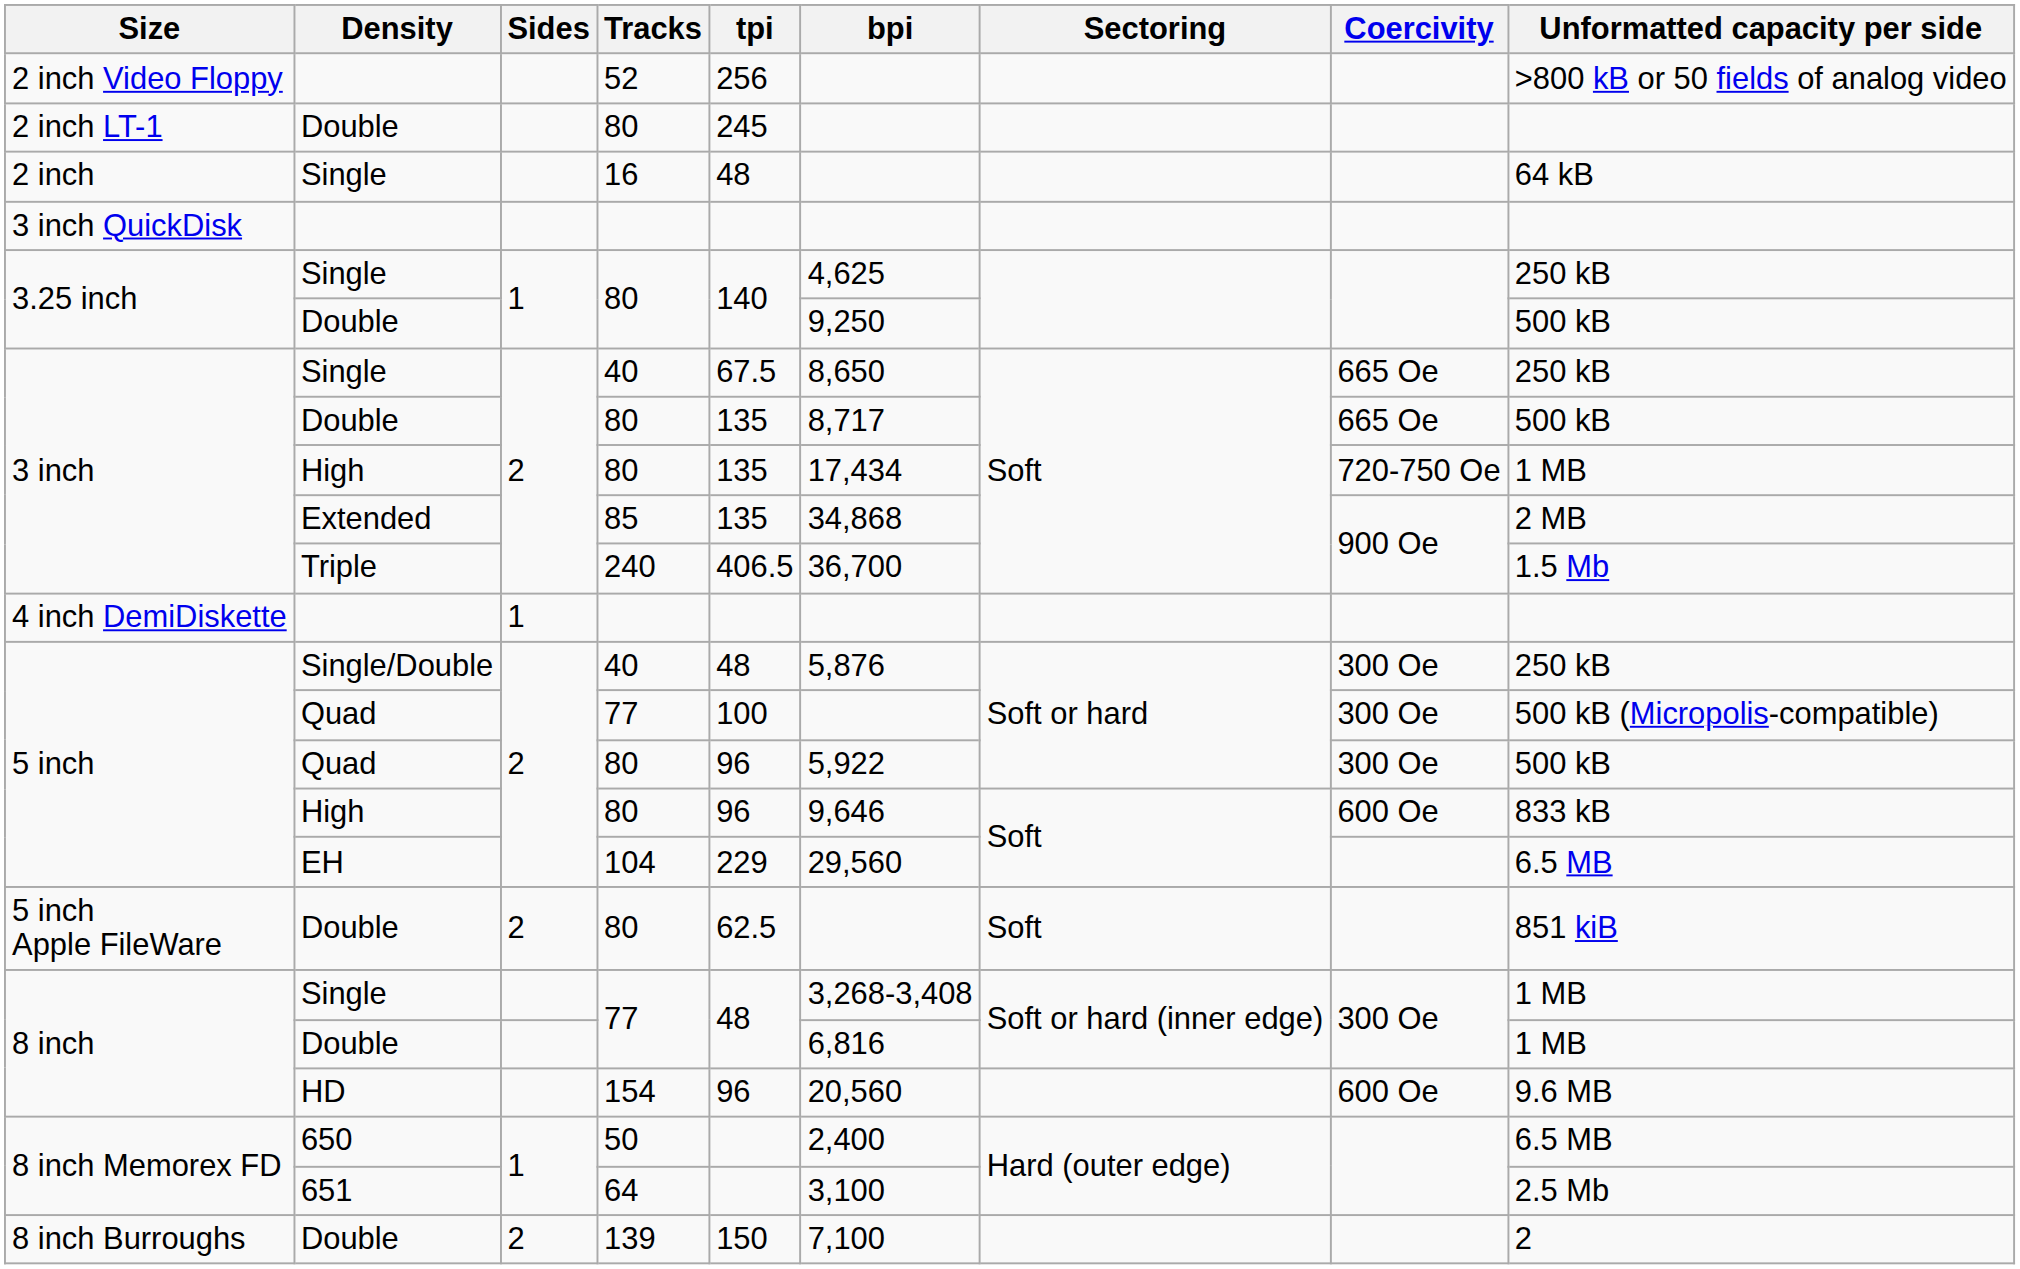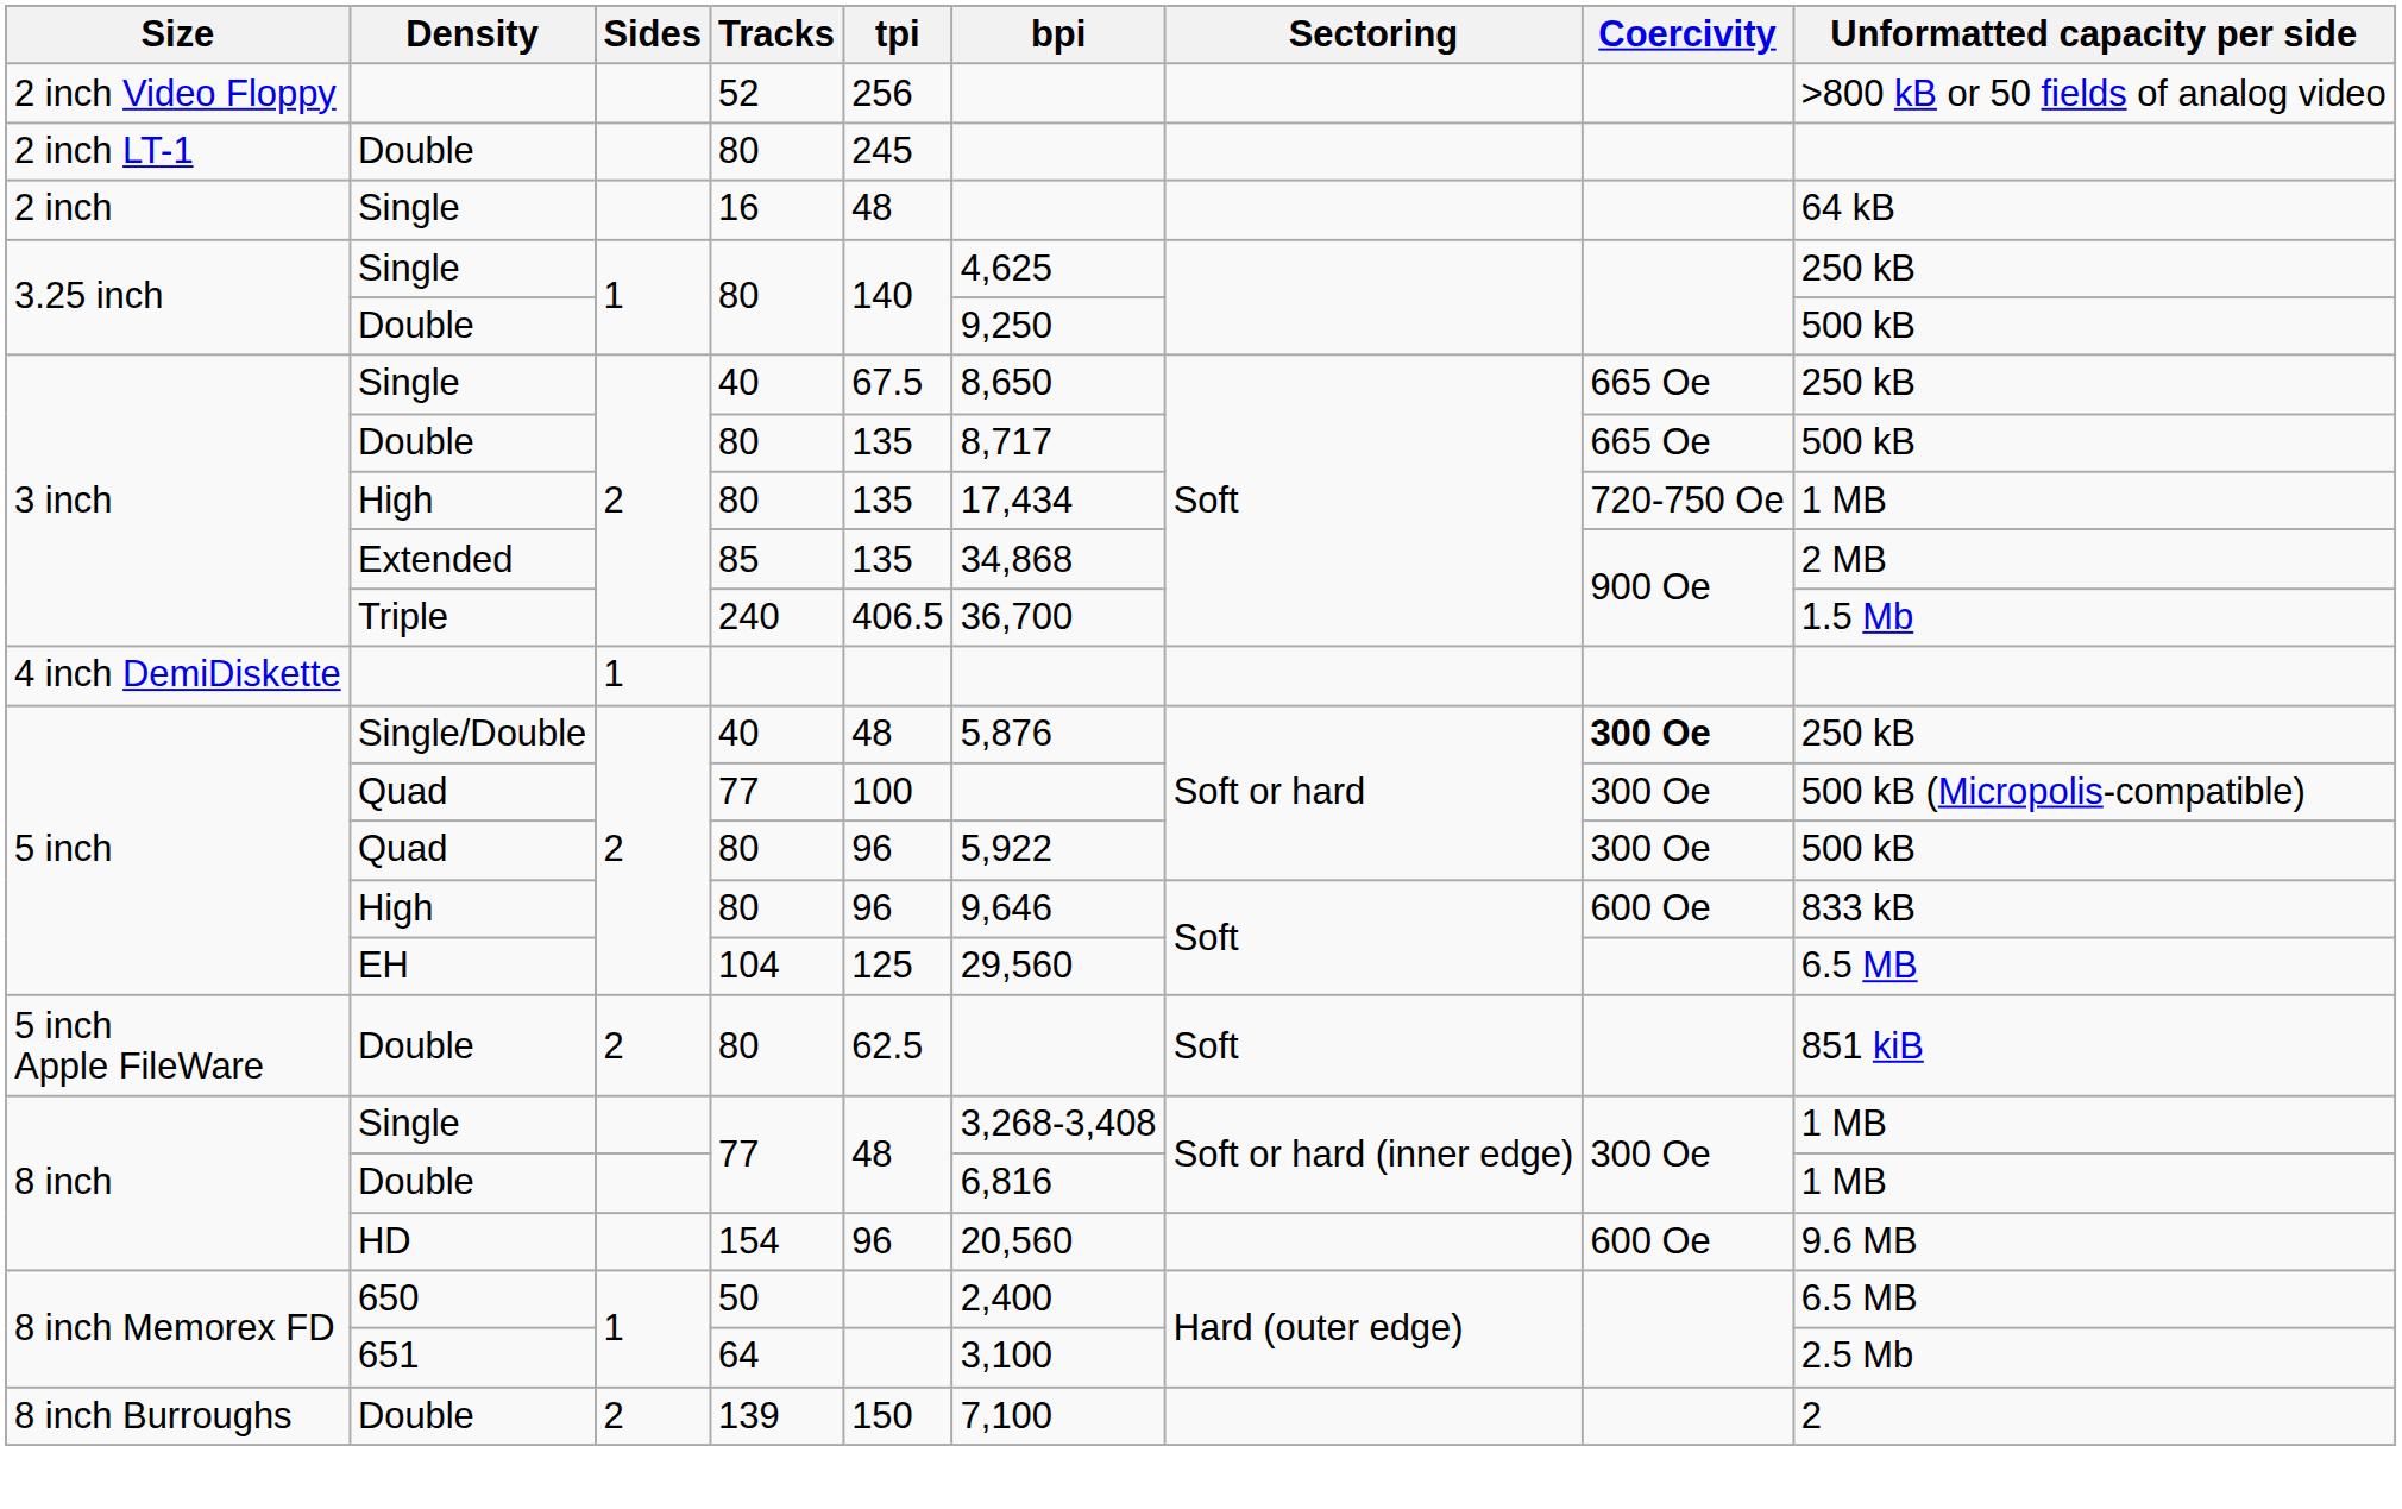 <table class="wikitable mw-collapsible">
 <tr>
 <th>Size</th>
 <th>Density</th>
 <th>Sides</th>
 <th>Tracks</th>
 <th>tpi</th>
 <th>bpi</th>
 <th>Sectoring</th>
 <th><a href='#'>Coercivity</a></th>
 <th>Unformatted capacity per side</th>
 </tr>
 <tr>
 <td>2 inch <a href='#'>Video Floppy</a></td>
 <td></td>
 <td></td>
 <td>52</td>
 <td>256</td>
 <td></td>
 <td></td>
 <td></td>
 <td>>800 <a href='#'>kB</a> or 50 <a href='#'>fields</a> of analog video</td>
 </tr>
 <tr>
 <td>2 inch <a href='#'>LT-1</a></td>
 <td>Double</td>
 <td></td>
 <td>80</td>
 <td>245</td>
 <td></td>
 <td></td>
 <td></td>
 <td></td>
 </tr>
 <tr>
 <td>2 inch</td>
 <td>Single</td>
 <td></td>
 <td>16</td>
 <td>48</td>
 <td></td>
 <td></td>
 <td></td>
 <td>64 kB</td>
-</tr>
-<tr>
-<td>3 inch <a href='#'>QuickDisk</a></td>
-<td></td>
-<td></td>
-<td></td>
-<td></td>
-<td></td>
-<td></td>
-<td></td>
-<td></td>
 </tr>
 <tr>
 <td rowspan="2">3.25 inch</td>
 <td>Single</td>
 <td rowspan="2">1</td>
 <td rowspan="2">80</td>
 <td rowspan="2">140</td>
 <td>4,625</td>
 <td rowspan="2"></td>
 <td rowspan="2"></td>
 <td>250 kB</td>
 </tr>
 <tr>
 <td>Double</td>
 <td>9,250</td>
 <td>500 kB</td>
 </tr>
 <tr>
 <td rowspan="5">3 inch</td>
 <td>Single</td>
 <td rowspan="5">2</td>
 <td>40</td>
 <td>67.5</td>
 <td>8,650</td>
 <td rowspan="5">Soft</td>
 <td>665 Oe</td>
 <td>250 kB</td>
 </tr>
 <tr>
 <td>Double</td>
 <td>80</td>
 <td>135</td>
 <td>8,717</td>
 <td>665 Oe</td>
 <td>500 kB</td>
 </tr>
 <tr>
 <td>High</td>
 <td>80</td>
 <td>135</td>
 <td>17,434</td>
 <td>720-750 Oe</td>
 <td>1 MB</td>
 </tr>
 <tr>
 <td>Extended</td>
 <td>85</td>
 <td>135</td>
 <td>34,868</td>
 <td rowspan="2">900 Oe</td>
 <td>2 MB</td>
 </tr>
 <tr>
 <td>Triple</td>
 <td>240</td>
 <td>406.5</td>
 <td>36,700</td>
 <td>1.5 <a href='#'>Mb</a></td>
 </tr>
 <tr>
 <td>4 inch <a href='#'>DemiDiskette</a></td>
 <td></td>
 <td>1</td>
 <td></td>
 <td></td>
 <td></td>
 <td></td>
 <td></td>
 <td></td>
 </tr>
 <tr>
 <td rowspan="5">5 inch</td>
 <td>Single/Double</td>
 <td rowspan="5">2</td>
 <td>40</td>
 <td>48</td>
 <td>5,876</td>
 <td rowspan="3">Soft or hard</td>
-<td>300 Oe</td>
+<td><strong>300 Oe</strong></td>
 <td>250 kB</td>
 </tr>
 <tr>
 <td>Quad</td>
 <td>77</td>
 <td>100</td>
 <td></td>
 <td>300 Oe</td>
 <td>500 kB (<a href='#'>Micropolis</a>-compatible)</td>
 </tr>
 <tr>
 <td>Quad</td>
 <td>80</td>
 <td>96</td>
 <td>5,922</td>
 <td>300 Oe</td>
 <td>500 kB</td>
 </tr>
 <tr>
 <td>High</td>
 <td>80</td>
 <td>96</td>
 <td>9,646</td>
 <td rowspan="2">Soft</td>
 <td>600 Oe</td>
 <td>833 kB</td>
 </tr>
 <tr>
 <td>EH</td>
 <td>104</td>
-<td>229</td>
+<td>125</td>
 <td>29,560</td>
 <td></td>
 <td>6.5 <a href='#'>MB</a></td>
 </tr>
 <tr>
 <td>5 inch<br>Apple FileWare</td>
 <td>Double</td>
 <td>2</td>
 <td>80</td>
 <td>62.5</td>
 <td></td>
 <td>Soft</td>
 <td></td>
 <td>851 <a href='#'>kiB</a></td>
 </tr>
 <tr>
 <td rowspan="3">8 inch</td>
 <td>Single</td>
 <td></td>
 <td rowspan="2">77</td>
 <td rowspan="2">48</td>
 <td>3,268-3,408</td>
 <td rowspan="2">Soft or hard (inner edge)</td>
 <td rowspan="2">300 Oe</td>
 <td>1 MB</td>
 </tr>
 <tr>
 <td>Double</td>
 <td></td>
 <td>6,816</td>
 <td>1 MB</td>
 </tr>
 <tr>
 <td>HD</td>
 <td></td>
 <td>154</td>
 <td>96</td>
 <td>20,560</td>
 <td></td>
 <td>600 Oe</td>
 <td>9.6 MB</td>
 </tr>
 <tr>
 <td rowspan="2">8 inch Memorex FD</td>
 <td>650</td>
 <td rowspan="2">1</td>
 <td>50</td>
 <td></td>
 <td>2,400</td>
 <td rowspan="2">Hard (outer edge)</td>
 <td rowspan="2"></td>
 <td>6.5 MB</td>
 </tr>
 <tr>
 <td>651</td>
 <td>64</td>
 <td></td>
 <td>3,100</td>
 <td>2.5 Mb</td>
 </tr>
 <tr>
 <td>8 inch Burroughs</td>
 <td>Double</td>
 <td>2</td>
 <td>139</td>
 <td>150</td>
 <td>7,100</td>
 <td></td>
 <td></td>
 <td>2</td>
 </tr>
 </table>
